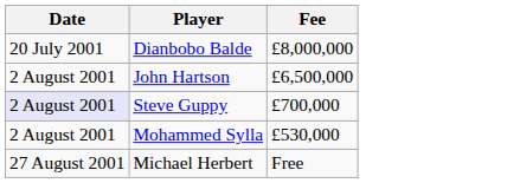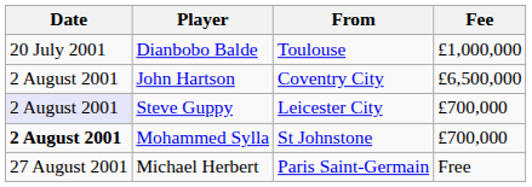 <table class="wikitable sortable">
 <tr>
 <th>Date</th>
 <th>Player</th>
+<th>From</th>
 <th>Fee</th>
 </tr>
 <tr>
 <td>20 July 2001</td>
 <td> <a href='#'>Dianbobo Balde</a></td>
-<td>£8,000,000</td>
+<td> <a href='#'>Toulouse</a></td>
+<td>£1,000,000</td>
 </tr>
 <tr>
 <td>2 August 2001</td>
 <td> <a href='#'>John Hartson</a></td>
+<td> <a href='#'>Coventry City</a></td>
 <td>£6,500,000</td>
 </tr>
 <tr>
 <td style="background: lavender;">2 August 2001</td>
 <td> <a href='#'>Steve Guppy</a></td>
+<td> <a href='#'>Leicester City</a></td>
 <td>£700,000</td>
 </tr>
 <tr>
-<td>2 August 2001</td>
+<td><strong>2 August 2001</strong></td>
 <td> <a href='#'>Mohammed Sylla</a></td>
-<td>£530,000</td>
+<td> <a href='#'>St Johnstone</a></td>
+<td>£700,000</td>
 </tr>
 <tr>
 <td>27 August 2001</td>
 <td> Michael Herbert</td>
+<td> <a href='#'>Paris Saint-Germain</a></td>
 <td>Free</td>
 </tr>
 </table>
